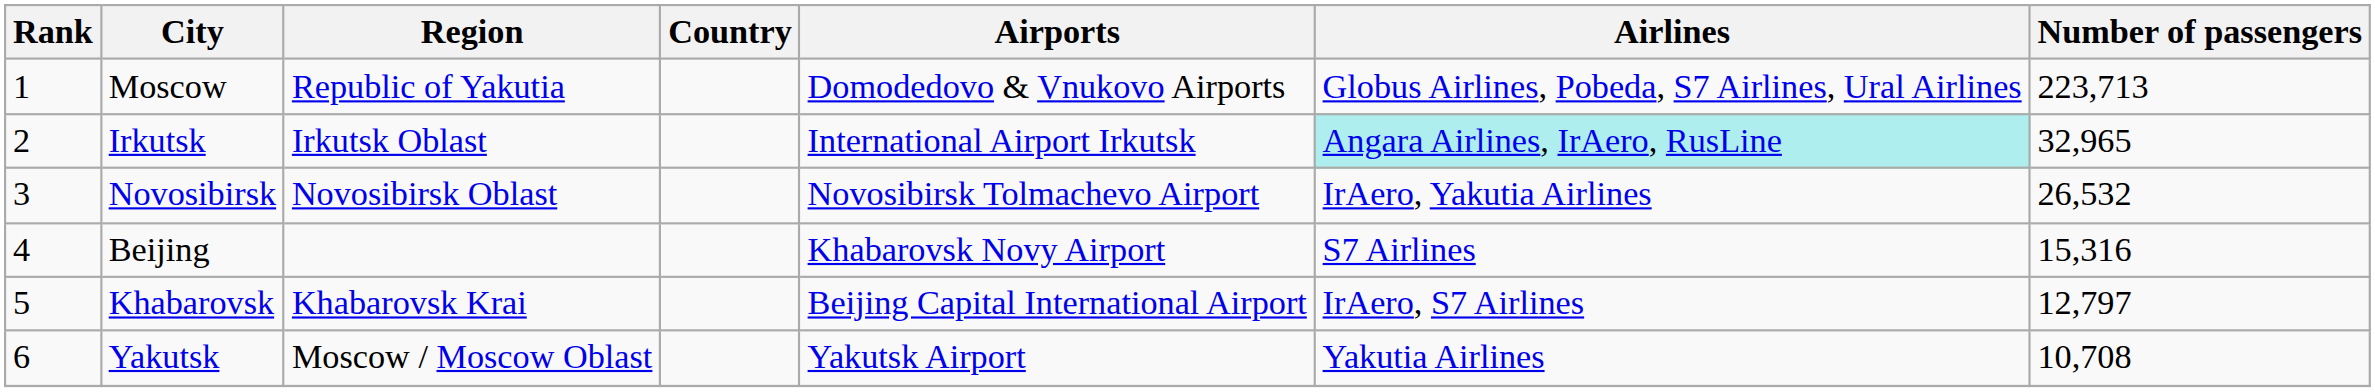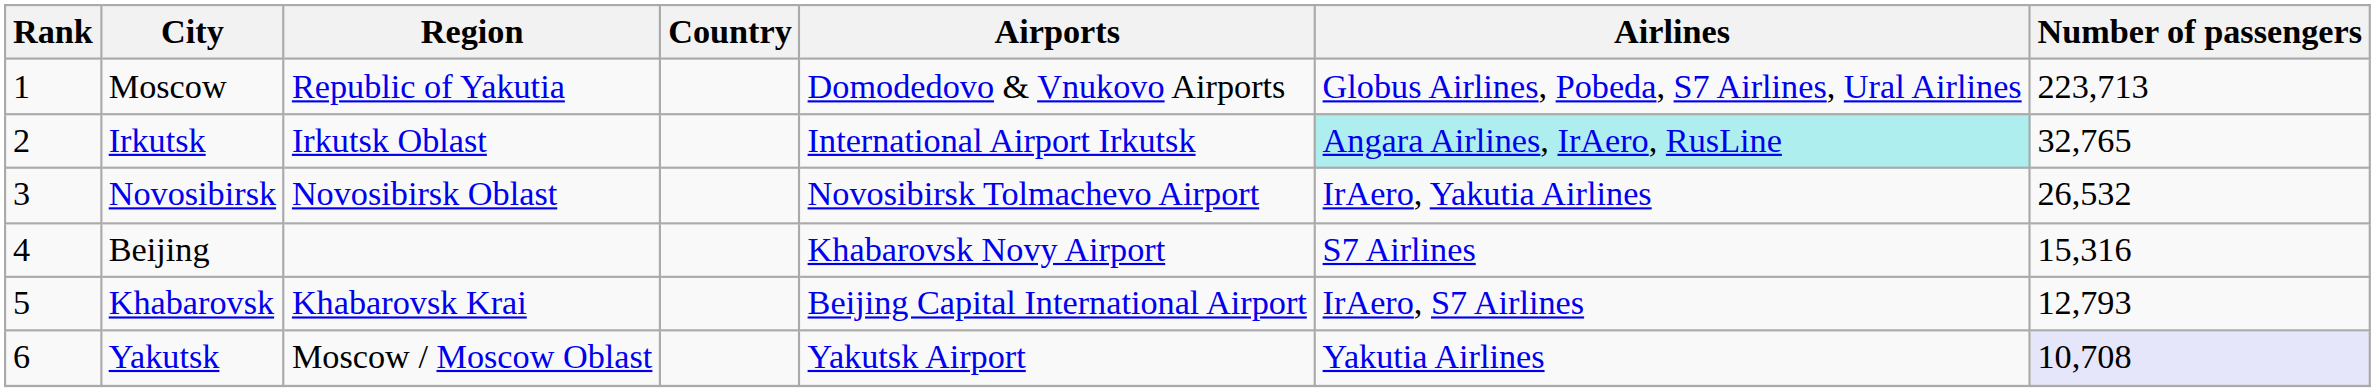 <table class="wikitable sortable" style="font-size: 100%" width=align=>
 <tr>
 <th>Rank</th>
 <th>City</th>
 <th>Region</th>
 <th>Country</th>
 <th>Airports</th>
 <th>Airlines</th>
 <th>Number of passengers</th>
 </tr>
 <tr>
 <td>1</td>
 <td>Moscow</td>
 <td> <a href='#'>Republic of Yakutia</a></td>
 <td></td>
 <td><a href='#'>Domodedovo</a> & <a href='#'>Vnukovo</a> Airports</td>
 <td><a href='#'>Globus Airlines</a>, <a href='#'>Pobeda</a>, <a href='#'>S7 Airlines</a>, <a href='#'>Ural Airlines</a></td>
 <td>223,713</td>
 </tr>
 <tr>
 <td>2</td>
 <td><a href='#'>Irkutsk</a></td>
 <td> <a href='#'>Irkutsk Oblast</a></td>
 <td></td>
 <td><a href='#'>International Airport Irkutsk</a></td>
 <td style="background: paleturquoise;"><a href='#'>Angara Airlines</a>, <a href='#'>IrAero</a>, <a href='#'>RusLine</a></td>
-<td>32,965</td>
+<td>32,765</td>
 </tr>
 <tr>
 <td>3</td>
 <td><a href='#'>Novosibirsk</a></td>
 <td> <a href='#'>Novosibirsk Oblast</a></td>
 <td></td>
 <td><a href='#'>Novosibirsk Tolmachevo Airport</a></td>
 <td><a href='#'>IrAero</a>, <a href='#'>Yakutia Airlines</a></td>
 <td>26,532</td>
 </tr>
 <tr>
 <td>4</td>
 <td>Beijing</td>
 <td></td>
 <td></td>
 <td><a href='#'>Khabarovsk Novy Airport</a></td>
 <td><a href='#'>S7 Airlines</a></td>
 <td>15,316</td>
 </tr>
 <tr>
 <td>5</td>
 <td><a href='#'>Khabarovsk</a></td>
 <td> <a href='#'>Khabarovsk Krai</a></td>
 <td></td>
 <td><a href='#'>Beijing Capital International Airport</a></td>
 <td><a href='#'>IrAero</a>, <a href='#'>S7 Airlines</a></td>
-<td>12,797</td>
+<td>12,793</td>
 </tr>
 <tr>
 <td>6</td>
 <td><a href='#'>Yakutsk</a></td>
 <td> Moscow /  <a href='#'>Moscow Oblast</a></td>
 <td></td>
 <td><a href='#'>Yakutsk Airport</a></td>
 <td><a href='#'>Yakutia Airlines</a></td>
-<td>10,708</td>
+<td style="background: lavender;">10,708</td>
 </tr>
 <tr>
 </tr>
 </table>
